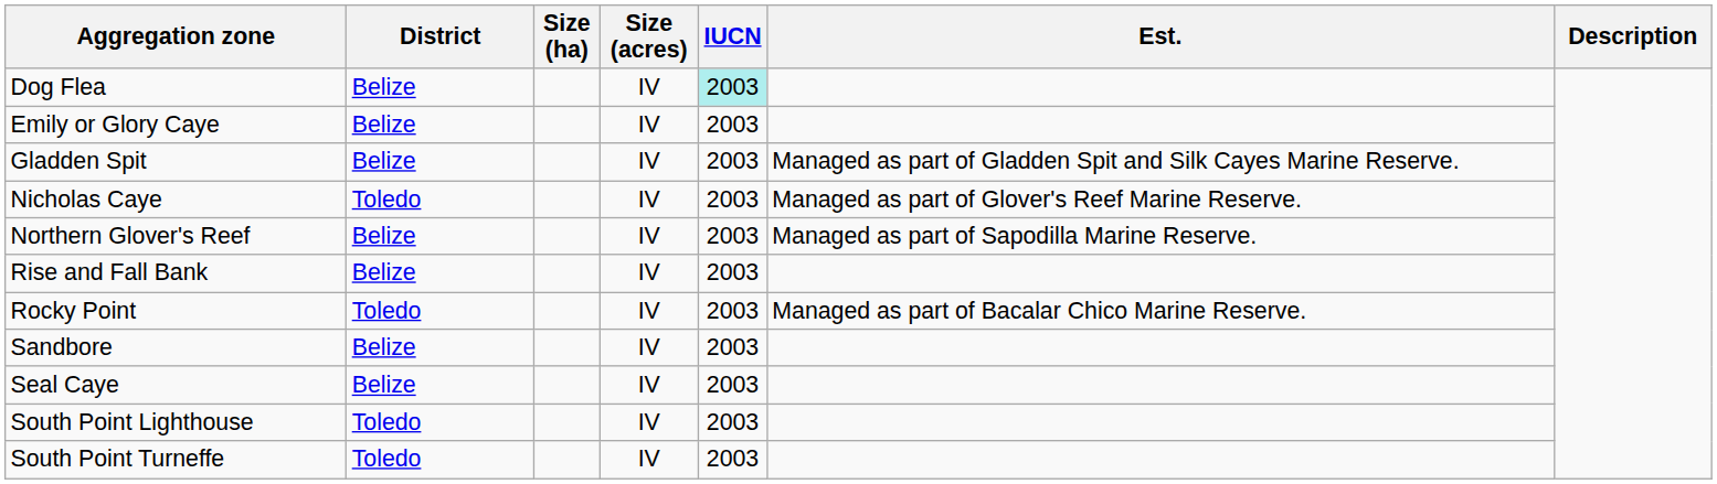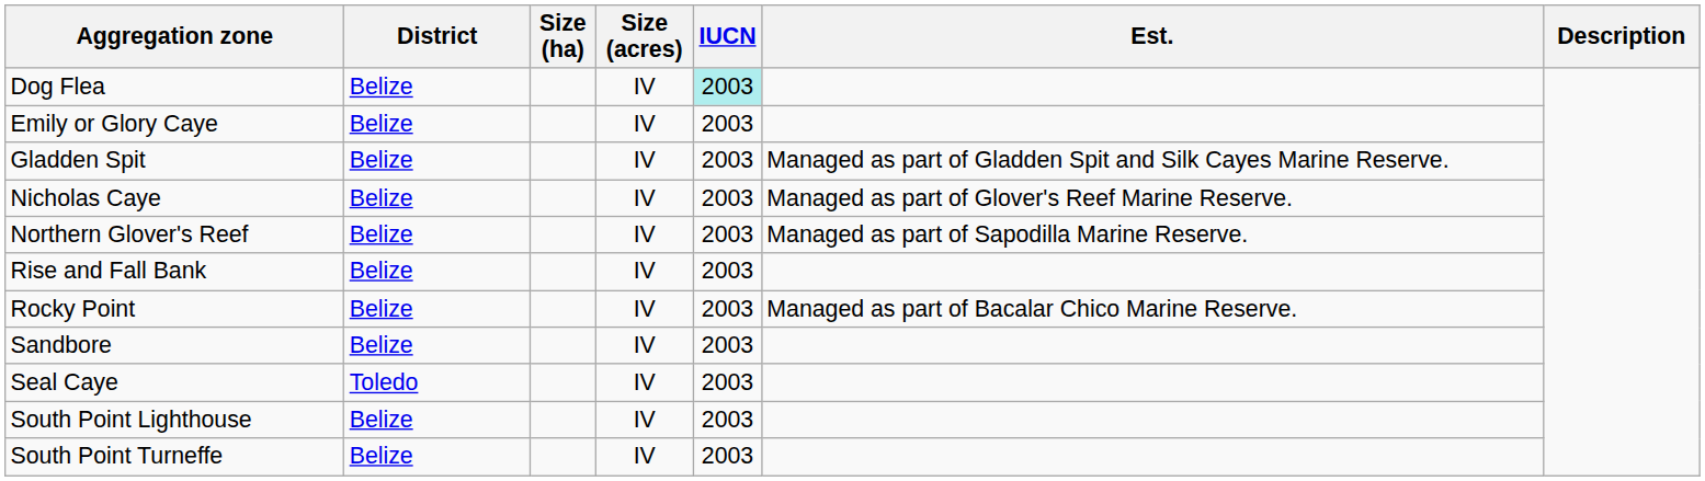 <table class="wikitable sortable sticky-header sort-under">
 <tr>
 <th width="20%">Aggregation zone</th>
 <th width="11%">District</th>
 <th>Size<br>(ha)</th>
 <th>Size<br>(acres)</th>
 <th width="4%"><a href='#'>IUCN</a></th>
 <th>Est.</th>
 <th class="unsortable">Description</th>
 </tr>
 <tr>
 <td>Dog Flea</td>
 <td><a href='#'>Belize</a></td>
 <td></td>
 <td align="center">IV</td>
 <td align="center" style="background: paleturquoise;">2003</td>
 <td></td>
 </tr>
 <tr>
 <td>Emily or Glory Caye</td>
 <td><a href='#'>Belize</a></td>
 <td></td>
 <td align="center">IV</td>
 <td align="center">2003</td>
 <td></td>
 </tr>
 <tr>
 <td>Gladden Spit</td>
 <td><a href='#'>Belize</a></td>
 <td></td>
 <td align="center">IV</td>
 <td align="center">2003</td>
 <td>Managed as part of Gladden Spit and Silk Cayes Marine Reserve.</td>
 </tr>
 <tr>
 <td>Nicholas Caye</td>
-<td><a href='#'>Toledo</a></td>
+<td><a href='#'>Belize</a></td>
 <td></td>
 <td align="center">IV</td>
 <td align="center">2003</td>
 <td>Managed as part of Glover's Reef Marine Reserve.</td>
 </tr>
 <tr>
 <td>Northern Glover's Reef</td>
 <td><a href='#'>Belize</a></td>
 <td></td>
 <td align="center">IV</td>
 <td align="center">2003</td>
 <td>Managed as part of Sapodilla Marine Reserve.</td>
 </tr>
 <tr>
 <td>Rise and Fall Bank</td>
 <td><a href='#'>Belize</a></td>
 <td></td>
 <td align="center">IV</td>
 <td align="center">2003</td>
 <td></td>
 </tr>
 <tr>
 <td>Rocky Point</td>
-<td><a href='#'>Toledo</a></td>
+<td><a href='#'>Belize</a></td>
 <td></td>
 <td align="center">IV</td>
 <td align="center">2003</td>
 <td>Managed as part of Bacalar Chico Marine Reserve.</td>
 </tr>
 <tr>
 <td>Sandbore</td>
 <td><a href='#'>Belize</a></td>
 <td></td>
 <td align="center">IV</td>
 <td align="center">2003</td>
 <td></td>
 </tr>
 <tr>
 <td>Seal Caye</td>
+<td><a href='#'>Toledo</a></td>
+<td></td>
+<td align="center">IV</td>
+<td align="center">2003</td>
+<td></td>
+</tr>
+<tr>
+<td>South Point Lighthouse</td>
 <td><a href='#'>Belize</a></td>
 <td></td>
 <td align="center">IV</td>
 <td align="center">2003</td>
 <td></td>
 </tr>
 <tr>
-<td>South Point Lighthouse</td>
-<td><a href='#'>Toledo</a></td>
-<td></td>
-<td align="center">IV</td>
-<td align="center">2003</td>
-<td></td>
-</tr>
-<tr>
 <td>South Point Turneffe</td>
-<td><a href='#'>Toledo</a></td>
+<td><a href='#'>Belize</a></td>
 <td></td>
 <td align="center">IV</td>
 <td align="center">2003</td>
 <td></td>
 </tr>
 </table>
